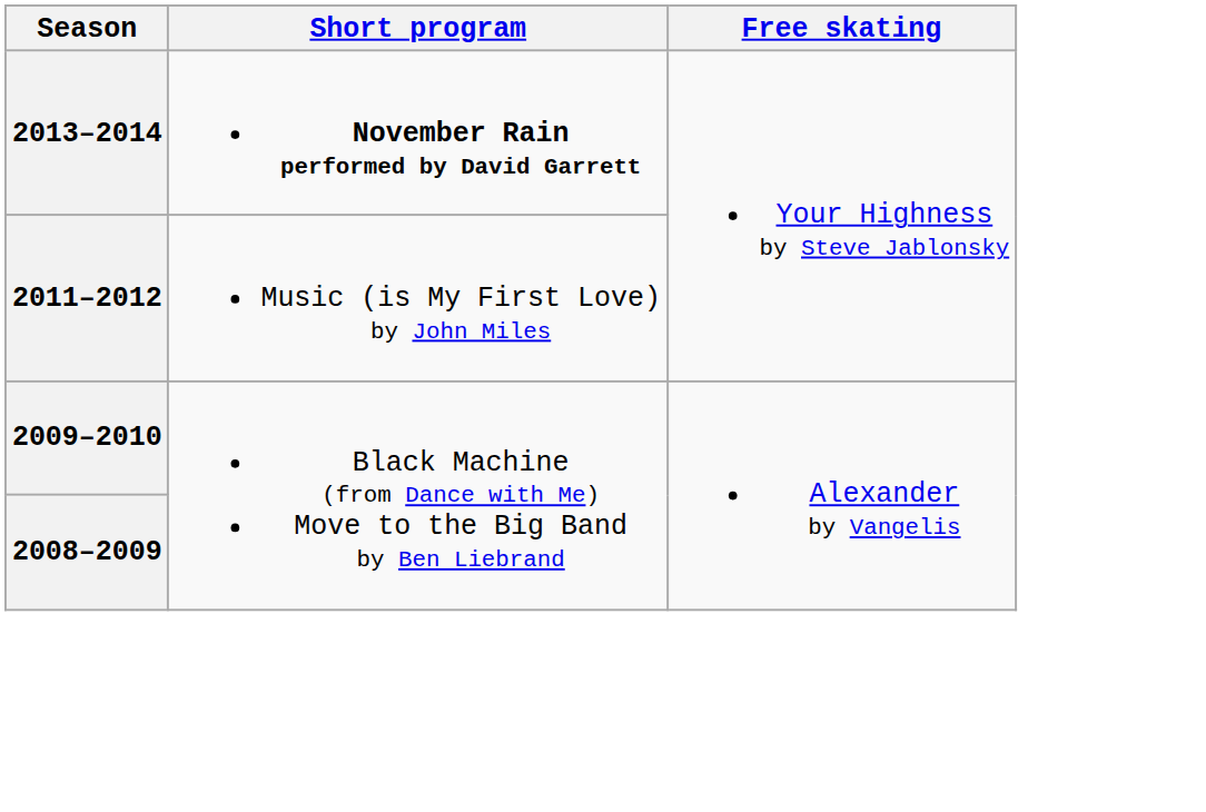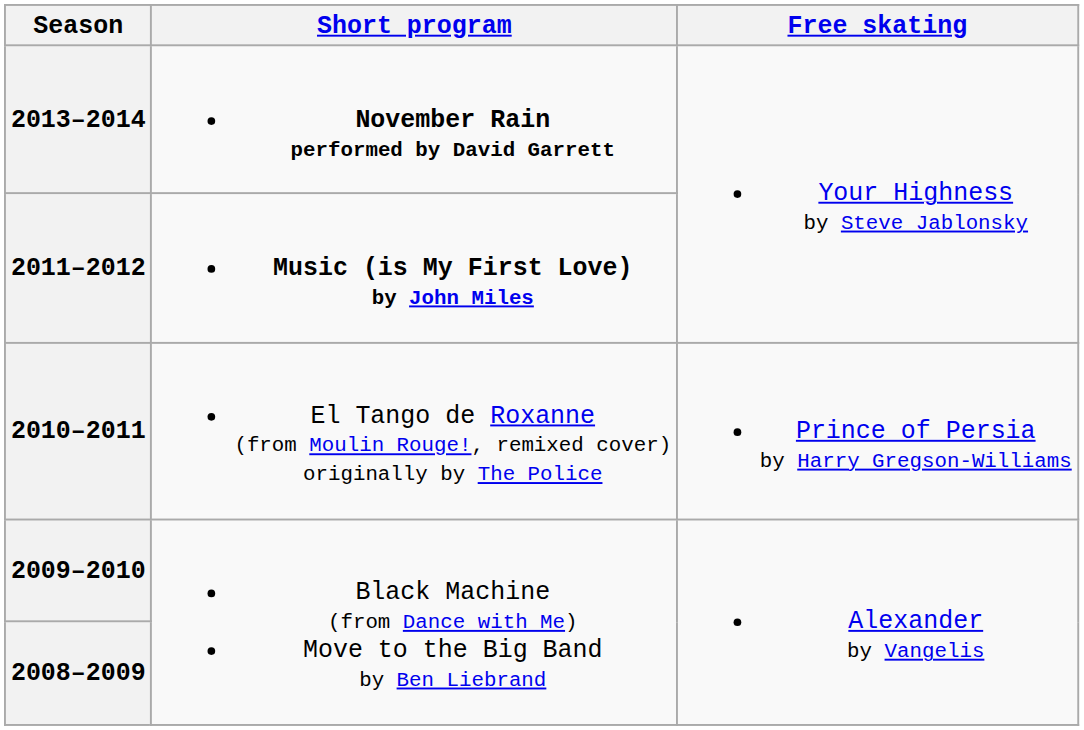 <table class="wikitable" style="text-align:center">
 <tr>
 <th>Season</th>
 <th><a href='#'>Short program</a></th>
 <th><a href='#'>Free skating</a></th>
 </tr>
 <tr>
 <th>2013–2014 <br> </th>
 <td><strong><br><ul><li>November Rain <br><small> performed by David Garrett </small></li></ul></strong></td>
 <td rowspan=2><br><ul><li><a href='#'>Your Highness</a> <br><small> by <a href='#'>Steve Jablonsky</a> </small></li></ul></td>
 </tr>
 <tr>
 <th>2011–2012 <br> </th>
-<td><br><ul><li>Music (is My First Love) <br><small> by <a href='#'>John Miles</a> </small></li></ul></td>
+<td><strong><br><ul><li>Music (is My First Love) <br><small> by <a href='#'>John Miles</a> </small></li></ul></strong></td>
+</tr>
+<tr>
+<th>2010–2011 <br> </th>
+<td><br><ul><li>El Tango de <a href='#'>Roxanne</a> <br><small>(from <a href='#'>Moulin Rouge!</a>, remixed cover) <br> originally by <a href='#'>The Police</a> </small></li></ul></td>
+<td><br><ul><li><a href='#'>Prince of Persia</a> <br><small> by <a href='#'>Harry Gregson-Williams</a> </small></li></ul></td>
 </tr>
 <tr>
 <th>2009–2010 <br> </th>
 <td rowspan=2><br><ul><li>Black Machine <br><small> (from <a href='#'>Dance with Me</a>) </small></li><li>Move to the Big Band<br> <small> by <a href='#'>Ben Liebrand</a> </small></li></ul></td>
 <td rowspan=2><br><ul><li><a href='#'>Alexander</a> <br><small> by <a href='#'>Vangelis</a> </small></li></ul></td>
 </tr>
 <tr>
 <th>2008–2009 <br> </th>
 </tr>
 </table>
